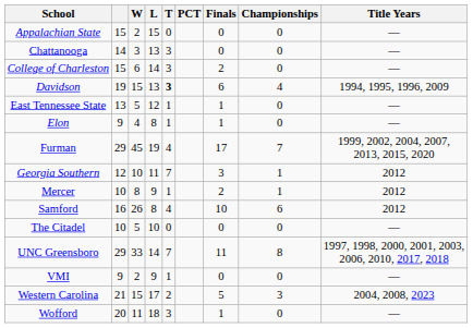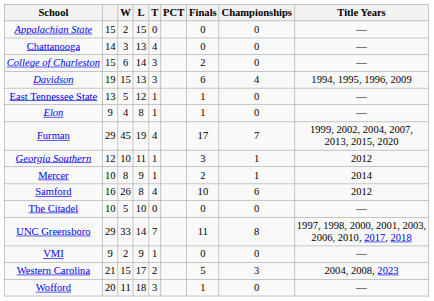 <table class="wikitable sortable" style="text-align:center">
 <tr>
 <th>School</th>
 <th></th>
 <th>W</th>
 <th>L</th>
 <th>T</th>
 <th>PCT</th>
 <th>Finals</th>
 <th>Championships</th>
 <th>Title Years</th>
 </tr>
 <tr>
 <td><em><a href='#'>Appalachian State</a></em></td>
 <td>15</td>
 <td>2</td>
 <td>15</td>
 <td>0</td>
 <td></td>
 <td>0</td>
 <td>0</td>
 <td>—</td>
 </tr>
 <tr>
 <td><a href='#'>Chattanooga</a></td>
 <td>14</td>
 <td>3</td>
 <td>13</td>
-<td>3</td>
+<td>4</td>
 <td></td>
 <td>0</td>
 <td>0</td>
 <td>—</td>
 </tr>
 <tr>
 <td><em><a href='#'>College of Charleston</a></em></td>
 <td>15</td>
 <td>6</td>
 <td>14</td>
 <td>3</td>
 <td></td>
 <td>2</td>
 <td>0</td>
 <td>—</td>
 </tr>
 <tr>
 <td><em><a href='#'>Davidson</a></em></td>
 <td>19</td>
 <td>15</td>
 <td>13</td>
-<td><strong>3</strong></td>
+<td>3</td>
 <td></td>
 <td>6</td>
 <td>4</td>
 <td>1994, 1995, 1996, 2009</td>
 </tr>
 <tr>
 <td><a href='#'>East Tennessee State</a></td>
 <td>13</td>
 <td>5</td>
 <td>12</td>
 <td>1</td>
 <td></td>
 <td>1</td>
 <td>0</td>
 <td>—</td>
 </tr>
 <tr>
 <td><em><a href='#'>Elon</a></em></td>
 <td>9</td>
 <td>4</td>
 <td>8</td>
 <td>1</td>
 <td></td>
 <td>1</td>
 <td>0</td>
 <td>—</td>
 </tr>
 <tr>
 <td><a href='#'>Furman</a></td>
 <td>29</td>
 <td>45</td>
 <td>19</td>
 <td>4</td>
 <td></td>
 <td>17</td>
 <td>7</td>
 <td>1999, 2002, 2004, 2007,<br>2013, 2015, 2020</td>
 </tr>
 <tr>
 <td><em><a href='#'>Georgia Southern</a></em></td>
 <td>12</td>
 <td>10</td>
 <td>11</td>
-<td>7</td>
+<td>1</td>
 <td></td>
 <td>3</td>
 <td>1</td>
 <td>2012</td>
 </tr>
 <tr>
 <td><a href='#'>Mercer</a></td>
 <td>10</td>
 <td>8</td>
 <td>9</td>
 <td>1</td>
 <td></td>
 <td>2</td>
 <td>1</td>
-<td>2012</td>
+<td>2014</td>
 </tr>
 <tr>
 <td><a href='#'>Samford</a></td>
 <td>16</td>
 <td>26</td>
 <td>8</td>
 <td>4</td>
 <td></td>
 <td>10</td>
 <td>6</td>
 <td>2012</td>
 </tr>
 <tr>
 <td><a href='#'>The Citadel</a></td>
 <td>10</td>
 <td>5</td>
 <td>10</td>
 <td>0</td>
 <td></td>
 <td>0</td>
 <td>0</td>
 <td>—</td>
 </tr>
 <tr>
 <td><a href='#'>UNC Greensboro</a></td>
 <td>29</td>
 <td>33</td>
 <td>14</td>
 <td>7</td>
 <td></td>
 <td>11</td>
 <td>8</td>
 <td>1997, 1998, 2000, 2001, 2003,<br>2006, 2010, <a href='#'>2017</a>, <a href='#'>2018</a></td>
 </tr>
 <tr>
 <td><a href='#'>VMI</a></td>
 <td>9</td>
 <td>2</td>
 <td>9</td>
 <td>1</td>
 <td></td>
 <td>0</td>
 <td>0</td>
 <td>—</td>
 </tr>
 <tr>
 <td><a href='#'>Western Carolina</a></td>
 <td>21</td>
 <td>15</td>
 <td>17</td>
 <td>2</td>
 <td></td>
 <td>5</td>
 <td>3</td>
 <td>2004, 2008, <a href='#'>2023</a></td>
 </tr>
 <tr>
 <td><a href='#'>Wofford</a></td>
 <td>20</td>
 <td>11</td>
 <td>18</td>
 <td>3</td>
 <td></td>
 <td>1</td>
 <td>0</td>
 <td>—</td>
 </tr>
 </table>
